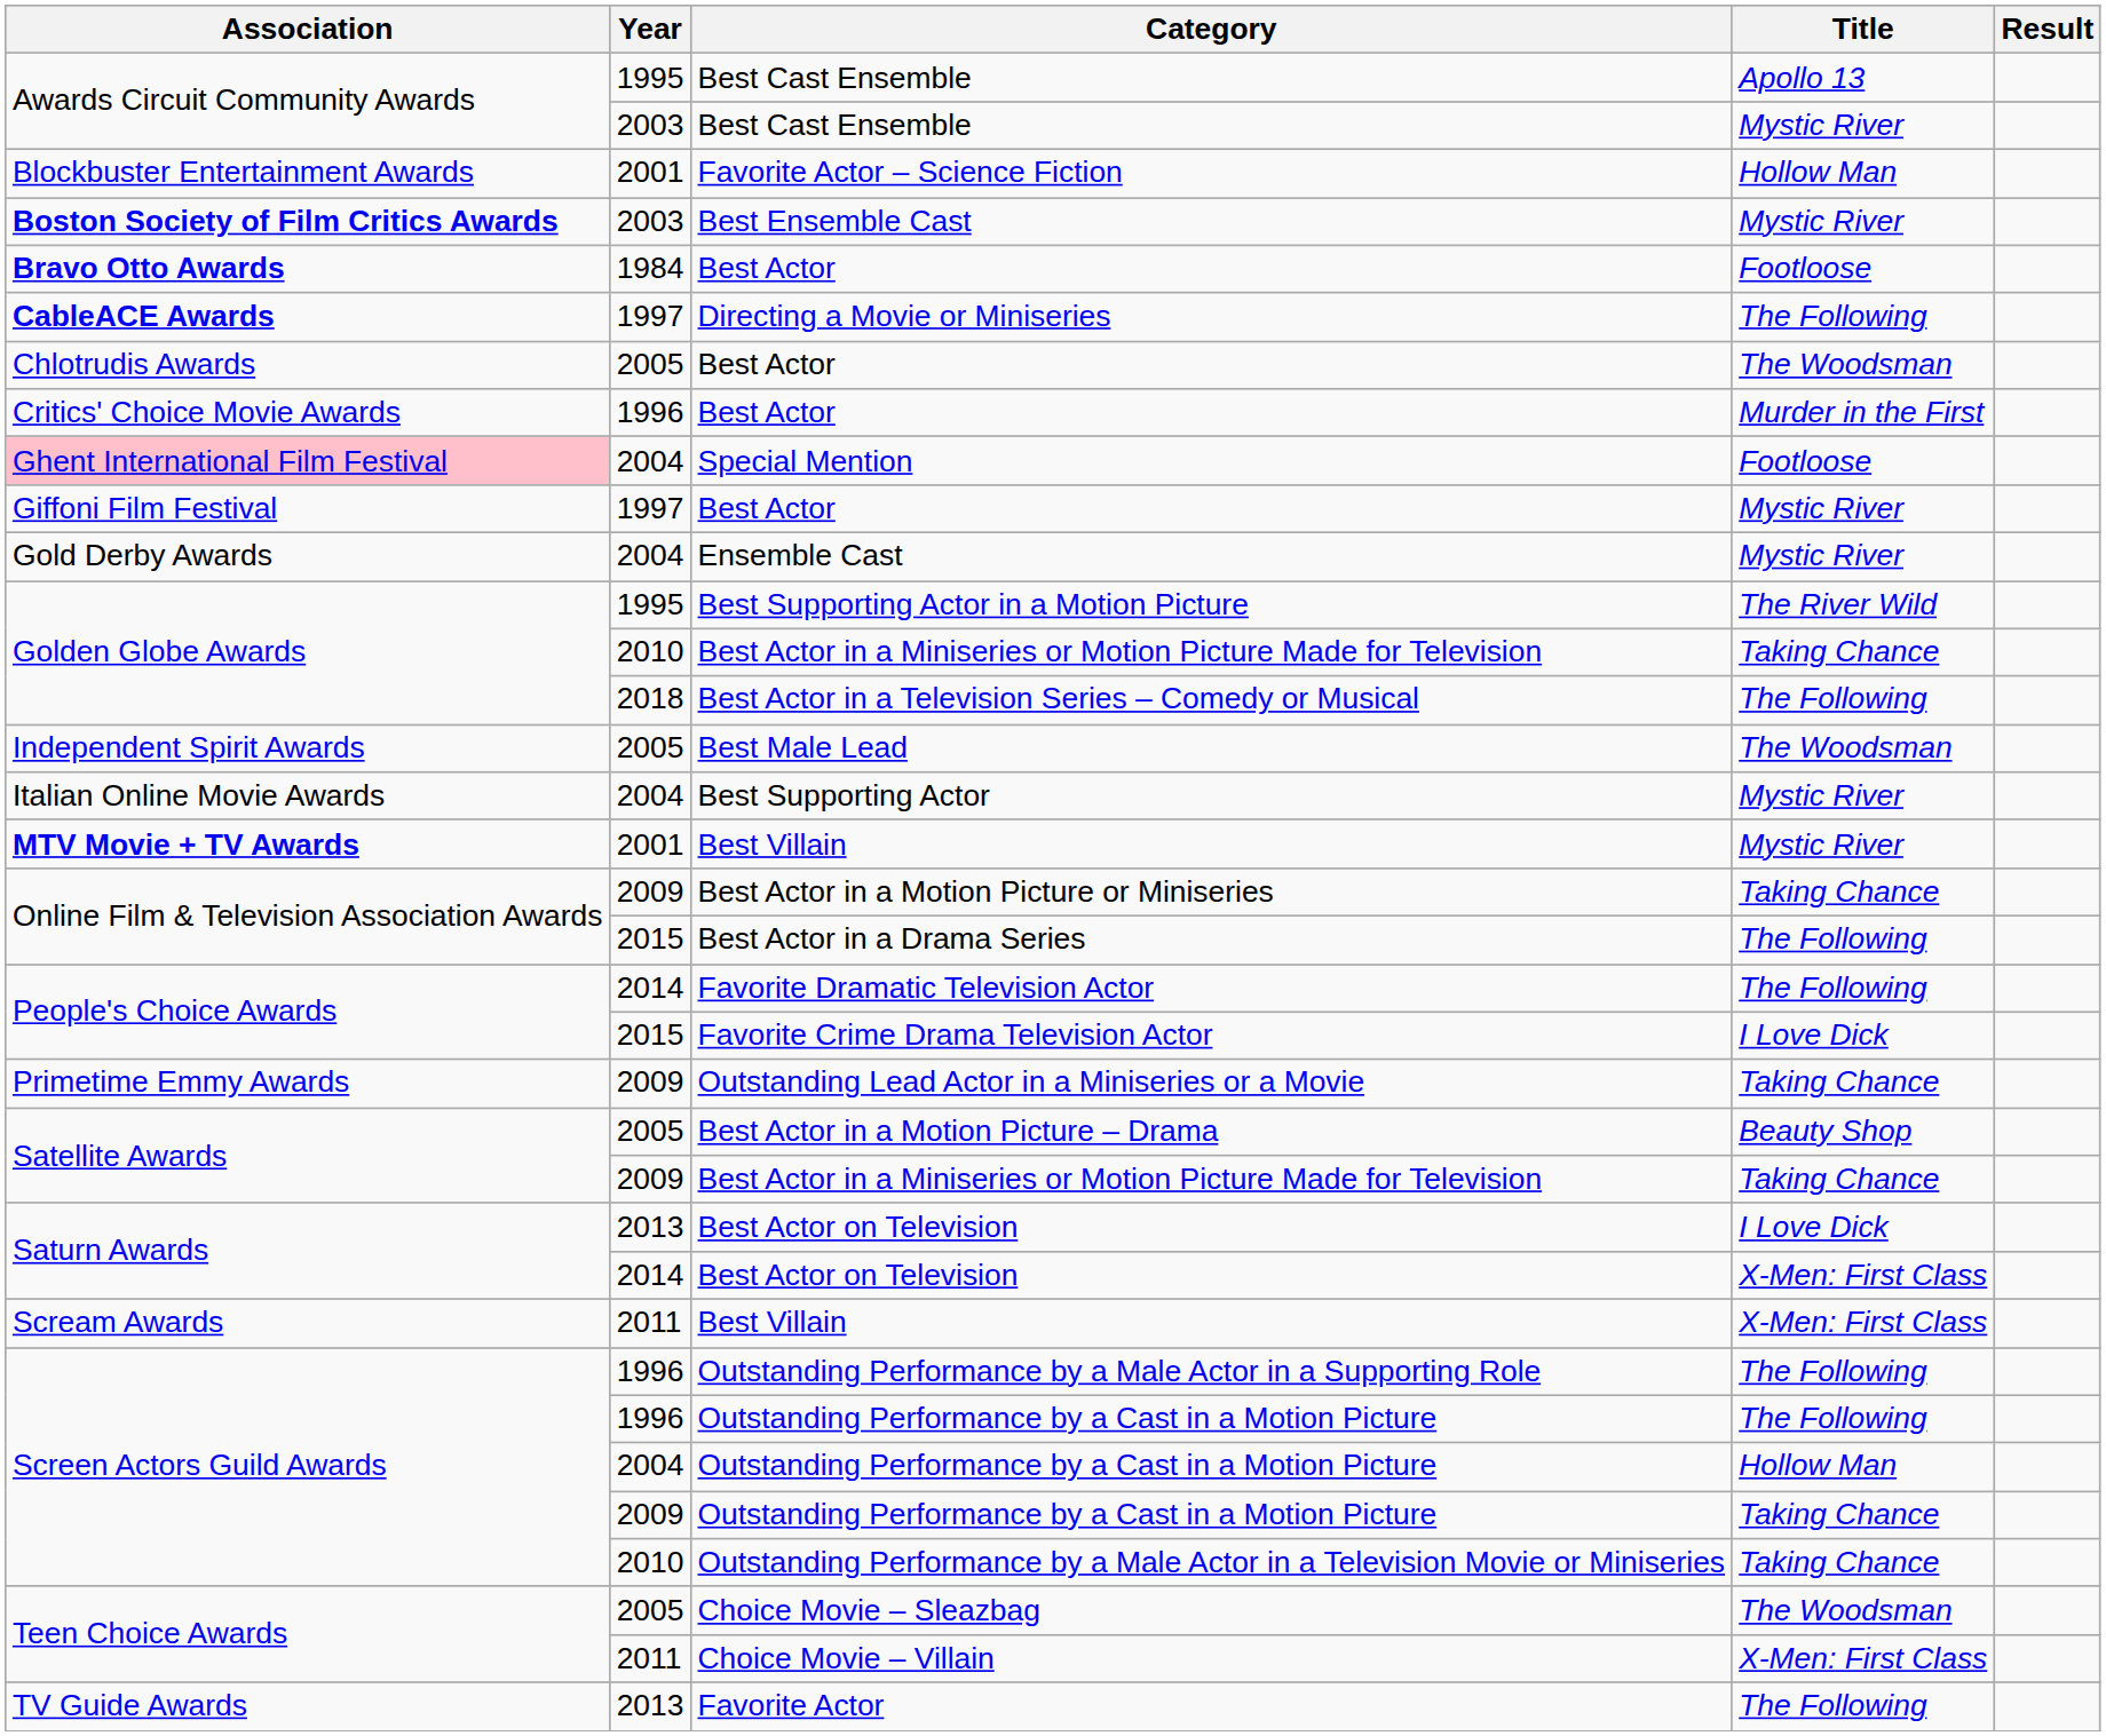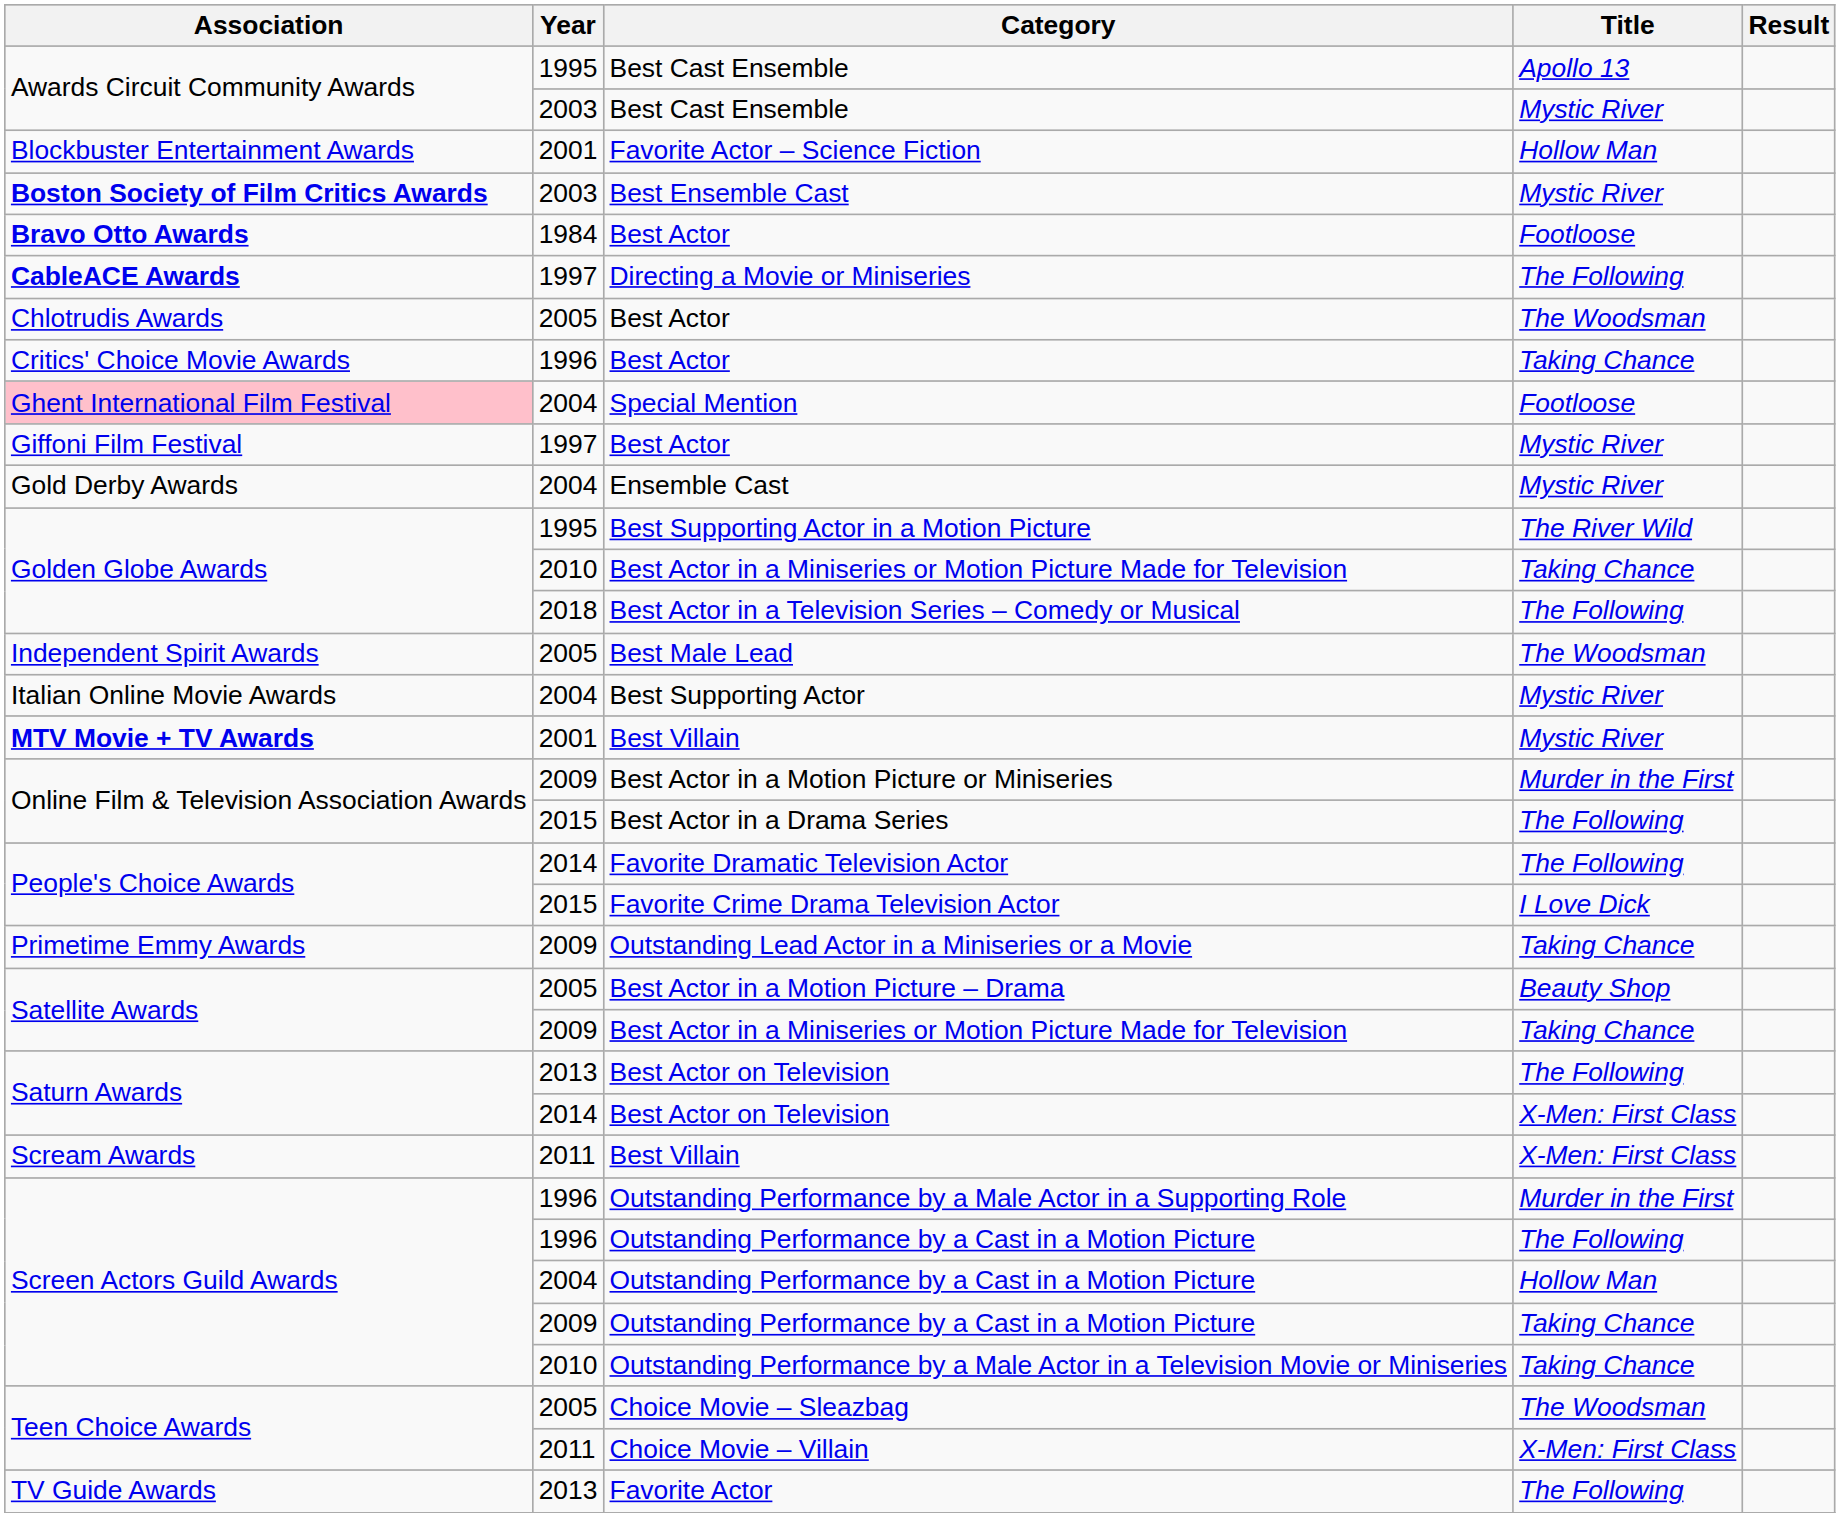 <table class="wikitable plainrowheaders sortable">
 <tr>
 <th scope="col">Association</th>
 <th scope="col">Year</th>
 <th scope="col">Category</th>
 <th scope="col">Title</th>
 <th scope="col">Result</th>
 </tr>
 <tr>
 <td rowspan="2">Awards Circuit Community Awards</td>
 <td>1995</td>
 <td>Best Cast Ensemble</td>
 <td><em><a href='#'>Apollo 13</a></em></td>
 <td></td>
 </tr>
 <tr>
 <td>2003</td>
 <td>Best Cast Ensemble</td>
 <td><em><a href='#'>Mystic River</a></em></td>
 <td></td>
 </tr>
 <tr>
 <td><a href='#'>Blockbuster Entertainment Awards</a></td>
 <td>2001</td>
 <td><a href='#'>Favorite Actor – Science Fiction</a></td>
 <td><em><a href='#'>Hollow Man</a></em></td>
 <td></td>
 </tr>
 <tr>
 <td><strong><a href='#'>Boston Society of Film Critics Awards</a></strong></td>
 <td>2003</td>
 <td><a href='#'>Best Ensemble Cast</a></td>
 <td><a href='#'><em>Mystic River</em></a></td>
 <td></td>
 </tr>
 <tr>
 <td><strong><a href='#'>Bravo Otto Awards</a></strong></td>
 <td>1984</td>
 <td><a href='#'>Best Actor</a></td>
 <td><em><a href='#'>Footloose</a></em></td>
 <td></td>
 </tr>
 <tr>
 <td><strong><a href='#'>CableACE Awards</a></strong></td>
 <td>1997</td>
 <td><a href='#'>Directing a Movie or Miniseries</a></td>
 <td><em><a href='#'>The Following</a></em></td>
 <td></td>
 </tr>
 <tr>
 <td><a href='#'>Chlotrudis Awards</a></td>
 <td>2005</td>
 <td>Best Actor</td>
 <td><em><a href='#'>The Woodsman</a></em></td>
 <td></td>
 </tr>
 <tr>
 <td><a href='#'>Critics' Choice Movie Awards</a></td>
 <td>1996</td>
 <td><a href='#'>Best Actor</a></td>
-<td><em><a href='#'>Murder in the First</a></em></td>
+<td><em><a href='#'>Taking Chance</a></em></td>
 <td></td>
 </tr>
 <tr>
 <td style="background: pink;"><a href='#'>Ghent International Film Festival</a></td>
 <td>2004</td>
 <td><a href='#'>Special Mention</a></td>
 <td><em><a href='#'>Footloose</a></em></td>
 <td></td>
 </tr>
 <tr>
 <td><a href='#'>Giffoni Film Festival</a></td>
 <td>1997</td>
 <td><a href='#'>Best Actor</a></td>
 <td><a href='#'><em>Mystic River</em></a></td>
 <td></td>
 </tr>
 <tr>
 <td>Gold Derby Awards</td>
 <td>2004</td>
 <td>Ensemble Cast</td>
 <td><a href='#'><em>Mystic River</em></a></td>
 <td></td>
 </tr>
 <tr>
 <td rowspan="3"><a href='#'>Golden Globe Awards</a></td>
 <td>1995</td>
 <td><a href='#'>Best Supporting Actor in a Motion Picture</a></td>
 <td><em><a href='#'>The River Wild</a></em></td>
 <td></td>
 </tr>
 <tr>
 <td>2010</td>
 <td><a href='#'>Best Actor in a Miniseries or Motion Picture Made for Television</a></td>
 <td><em><a href='#'>Taking Chance</a></em></td>
 <td></td>
 </tr>
 <tr>
 <td>2018</td>
 <td><a href='#'>Best Actor in a Television Series – Comedy or Musical</a></td>
 <td><em><a href='#'>The Following</a></em></td>
 <td></td>
 </tr>
 <tr>
 <td><a href='#'>Independent Spirit Awards</a></td>
 <td>2005</td>
 <td><a href='#'>Best Male Lead</a></td>
 <td><em><a href='#'>The Woodsman</a></em></td>
 <td></td>
 </tr>
 <tr>
 <td>Italian Online Movie Awards</td>
 <td>2004</td>
 <td>Best Supporting Actor</td>
 <td><a href='#'><em>Mystic River</em></a></td>
 <td></td>
 </tr>
 <tr>
 <td><strong><a href='#'>MTV Movie + TV Awards</a></strong></td>
 <td>2001</td>
 <td><a href='#'>Best Villain</a></td>
 <td><a href='#'><em>Mystic River</em></a></td>
 <td></td>
 </tr>
 <tr>
 <td rowspan="2">Online Film & Television Association Awards</td>
 <td>2009</td>
 <td>Best Actor in a Motion Picture or Miniseries</td>
-<td><em><a href='#'>Taking Chance</a></em></td>
+<td><em><a href='#'>Murder in the First</a></em></td>
 <td></td>
 </tr>
 <tr>
 <td>2015</td>
 <td>Best Actor in a Drama Series</td>
 <td><em><a href='#'>The Following</a></em></td>
 <td></td>
 </tr>
 <tr>
 <td rowspan="2"><a href='#'>People's Choice Awards</a></td>
 <td>2014</td>
 <td><a href='#'>Favorite Dramatic Television Actor</a></td>
 <td><em><a href='#'>The Following</a></em></td>
 <td></td>
 </tr>
 <tr>
 <td>2015</td>
 <td><a href='#'>Favorite Crime Drama Television Actor</a></td>
 <td><em><a href='#'>I Love Dick</a></em></td>
 <td></td>
 </tr>
 <tr>
 <td><a href='#'>Primetime Emmy Awards</a></td>
 <td>2009</td>
 <td><a href='#'>Outstanding Lead Actor in a Miniseries or a Movie</a></td>
 <td><em><a href='#'>Taking Chance</a></em></td>
 <td></td>
 </tr>
 <tr>
 <td rowspan="2"><a href='#'>Satellite Awards</a></td>
 <td>2005</td>
 <td><a href='#'>Best Actor in a Motion Picture – Drama</a></td>
 <td><em><a href='#'>Beauty Shop</a></em></td>
 <td></td>
 </tr>
 <tr>
 <td>2009</td>
 <td><a href='#'>Best Actor in a Miniseries or Motion Picture Made for Television</a></td>
 <td><em><a href='#'>Taking Chance</a></em></td>
 <td></td>
 </tr>
 <tr>
 <td rowspan="2"><a href='#'>Saturn Awards</a></td>
 <td>2013</td>
 <td><a href='#'>Best Actor on Television</a></td>
-<td><em><a href='#'>I Love Dick</a></em></td>
+<td><em><a href='#'>The Following</a></em></td>
 <td></td>
 </tr>
 <tr>
 <td>2014</td>
 <td><a href='#'>Best Actor on Television</a></td>
 <td><em><a href='#'>X-Men: First Class</a></em></td>
 <td></td>
 </tr>
 <tr>
 <td><a href='#'>Scream Awards</a></td>
 <td>2011</td>
 <td><a href='#'>Best Villain</a></td>
 <td><em><a href='#'>X-Men: First Class</a></em></td>
 <td></td>
 </tr>
 <tr>
 <td rowspan="5"><a href='#'>Screen Actors Guild Awards</a></td>
 <td>1996</td>
 <td><a href='#'>Outstanding Performance by a Male Actor in a Supporting Role</a></td>
-<td><em><a href='#'>The Following</a></em></td>
+<td><em><a href='#'>Murder in the First</a></em></td>
 <td></td>
 </tr>
 <tr>
 <td>1996</td>
 <td><a href='#'>Outstanding Performance by a Cast in a Motion Picture</a></td>
 <td><em><a href='#'>The Following</a></em></td>
 <td></td>
 </tr>
 <tr>
 <td>2004</td>
 <td><a href='#'>Outstanding Performance by a Cast in a Motion Picture</a></td>
 <td><em><a href='#'>Hollow Man</a></em></td>
 <td></td>
 </tr>
 <tr>
 <td>2009</td>
 <td><a href='#'>Outstanding Performance by a Cast in a Motion Picture</a></td>
 <td><em><a href='#'>Taking Chance</a></em></td>
 <td></td>
 </tr>
 <tr>
 <td>2010</td>
 <td><a href='#'>Outstanding Performance by a Male Actor in a Television Movie or Miniseries</a></td>
 <td><em><a href='#'>Taking Chance</a></em></td>
 <td></td>
 </tr>
 <tr>
 <td rowspan="2"><a href='#'>Teen Choice Awards</a></td>
 <td>2005</td>
 <td><a href='#'>Choice Movie – Sleazbag</a></td>
 <td><em><a href='#'>The Woodsman</a></em></td>
 <td></td>
 </tr>
 <tr>
 <td>2011</td>
 <td><a href='#'>Choice Movie – Villain</a></td>
 <td><em><a href='#'>X-Men: First Class</a></em></td>
 <td></td>
 </tr>
 <tr>
 <td><a href='#'>TV Guide Awards</a></td>
 <td>2013</td>
 <td><a href='#'>Favorite Actor</a></td>
 <td><em><a href='#'>The Following</a></em></td>
 <td></td>
 </tr>
 <tr>
 </tr>
 </table>
